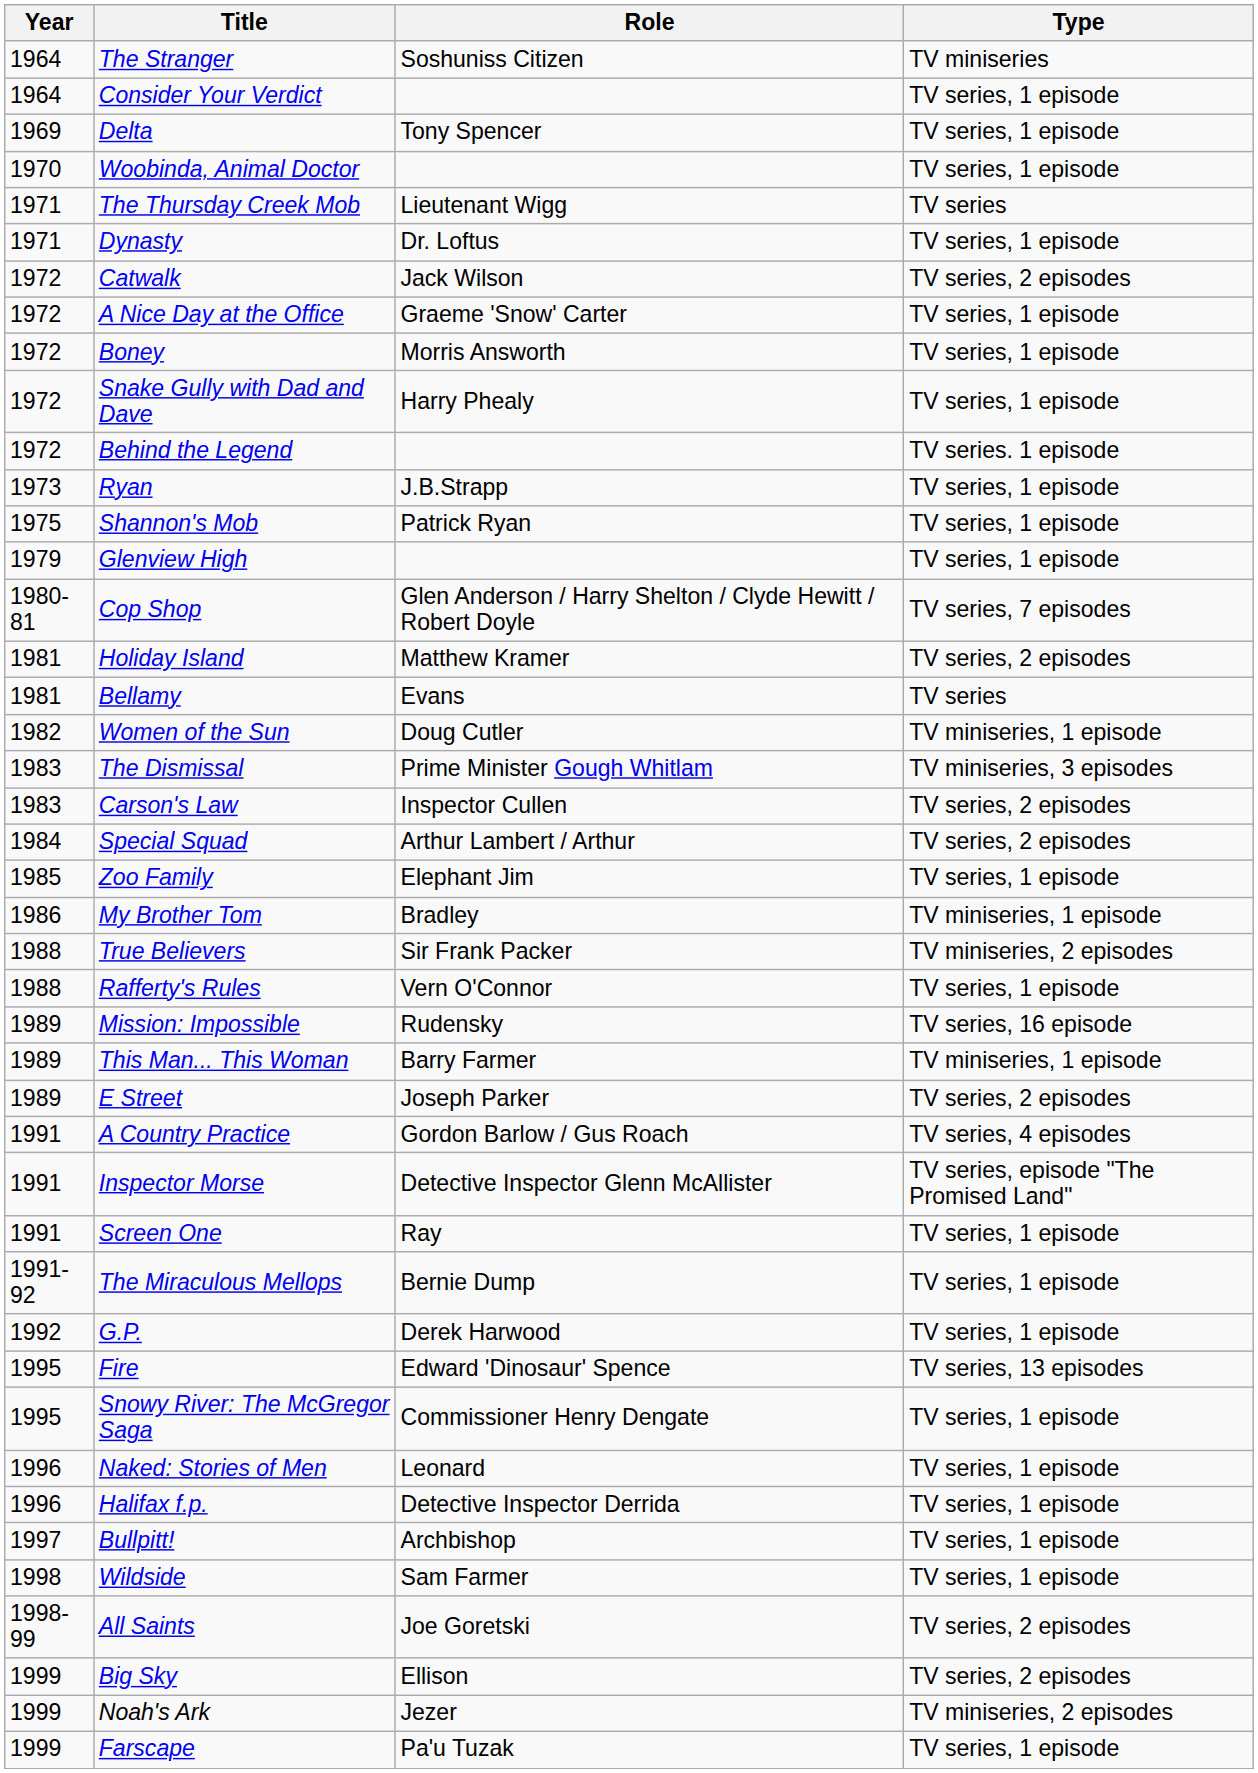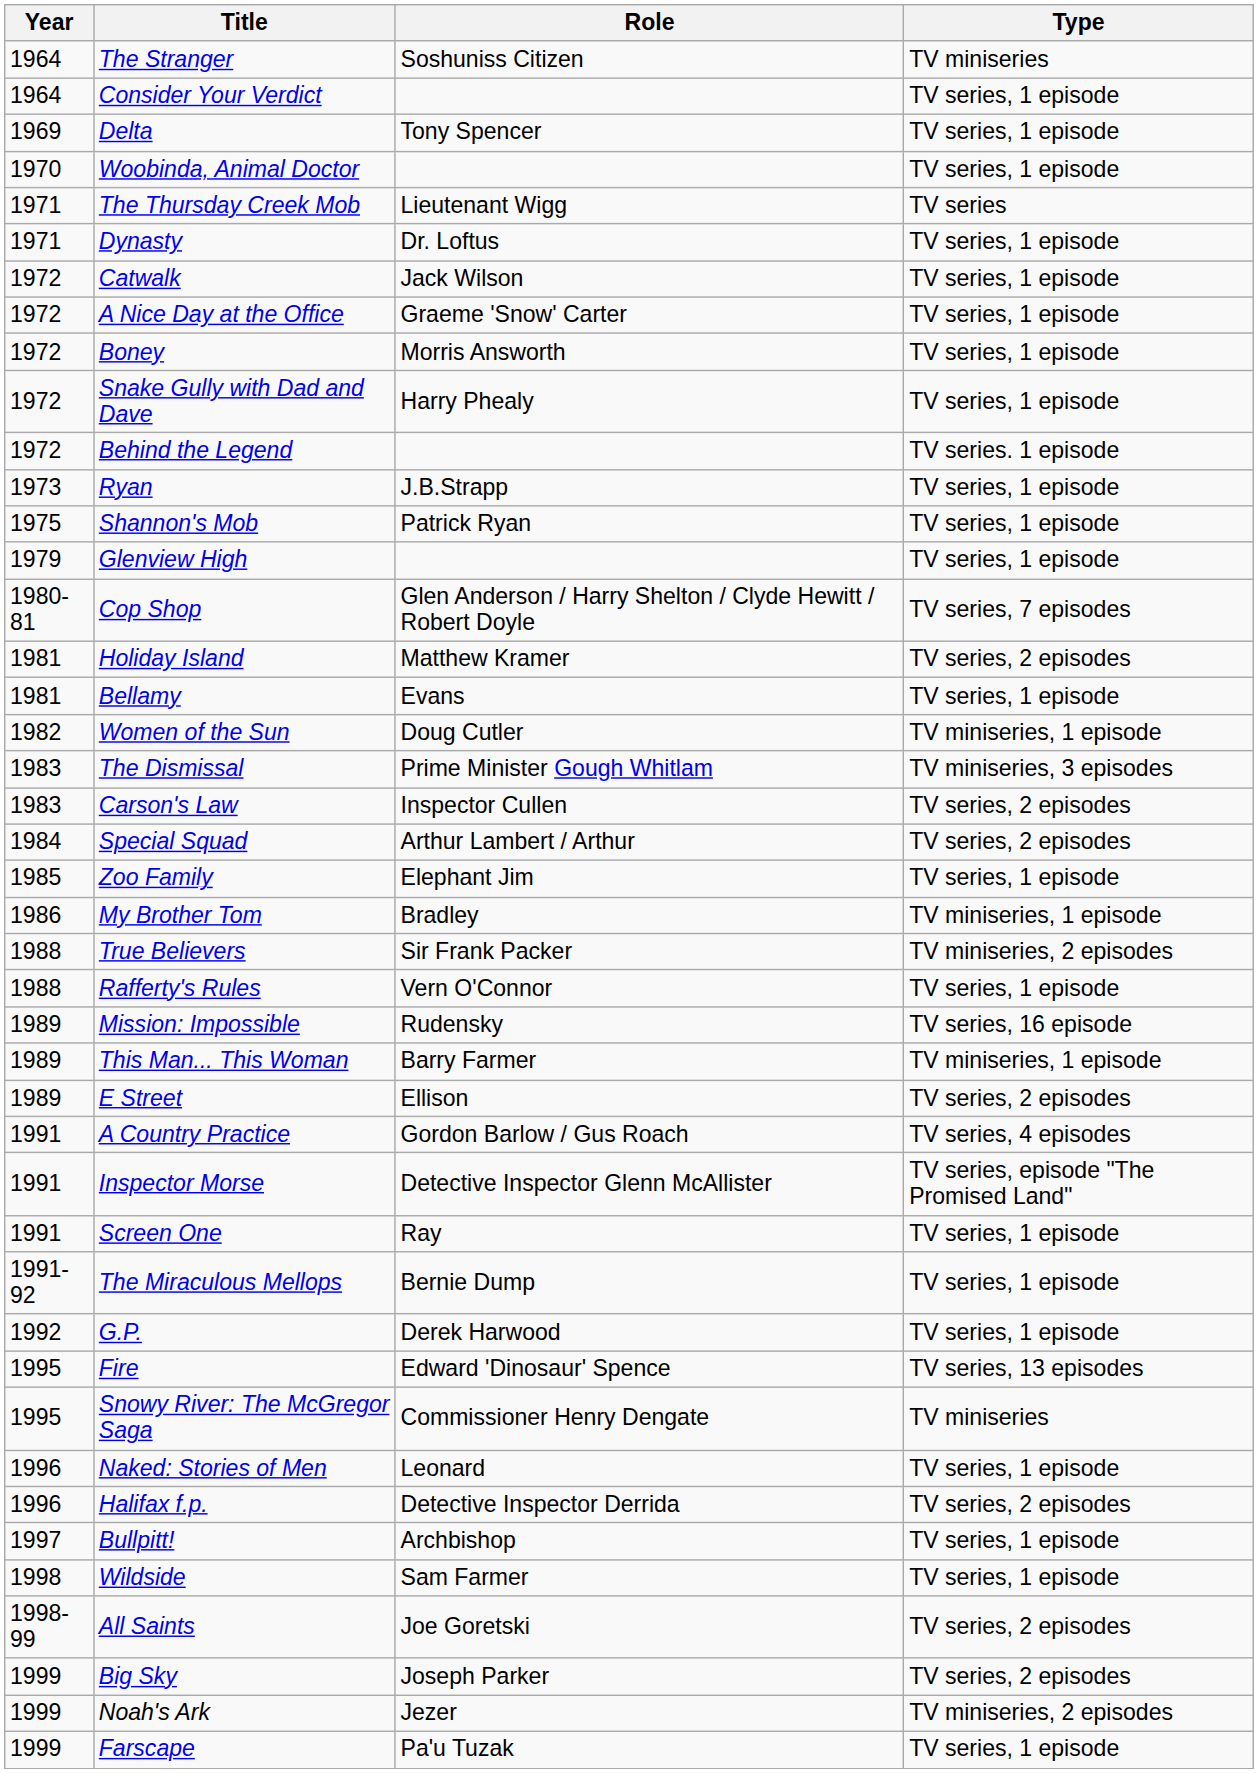 <table class="wikitable">
 <tr>
 <th>Year</th>
 <th>Title</th>
 <th>Role</th>
 <th>Type</th>
 </tr>
 <tr>
 <td>1964</td>
 <td><em><a href='#'>The Stranger</a></em></td>
 <td>Soshuniss Citizen</td>
 <td>TV miniseries</td>
 </tr>
 <tr>
 <td>1964</td>
 <td><em><a href='#'>Consider Your Verdict</a></em></td>
 <td></td>
 <td>TV series, 1 episode</td>
 </tr>
 <tr>
 <td>1969</td>
 <td><em><a href='#'>Delta</a></em></td>
 <td>Tony Spencer</td>
 <td>TV series, 1 episode</td>
 </tr>
 <tr>
 <td>1970</td>
 <td><em><a href='#'>Woobinda, Animal Doctor</a></em></td>
 <td></td>
 <td>TV series, 1 episode</td>
 </tr>
 <tr>
 <td>1971</td>
 <td><em><a href='#'>The Thursday Creek Mob</a></em></td>
 <td>Lieutenant Wigg</td>
 <td>TV series</td>
 </tr>
 <tr>
 <td>1971</td>
 <td><em><a href='#'>Dynasty</a></em></td>
 <td>Dr. Loftus</td>
 <td>TV series, 1 episode</td>
 </tr>
 <tr>
 <td>1972</td>
 <td><em><a href='#'>Catwalk</a></em></td>
 <td>Jack Wilson</td>
-<td>TV series, 2 episodes</td>
+<td>TV series, 1 episode</td>
 </tr>
 <tr>
 <td>1972</td>
 <td><em><a href='#'>A Nice Day at the Office</a></em></td>
 <td>Graeme 'Snow' Carter</td>
 <td>TV series, 1 episode</td>
 </tr>
 <tr>
 <td>1972</td>
 <td><em><a href='#'>Boney</a></em></td>
 <td>Morris Answorth</td>
 <td>TV series, 1 episode</td>
 </tr>
 <tr>
 <td>1972</td>
 <td><em><a href='#'>Snake Gully with Dad and Dave</a></em></td>
 <td>Harry Phealy</td>
 <td>TV series, 1 episode</td>
 </tr>
 <tr>
 <td>1972</td>
 <td><em><a href='#'>Behind the Legend</a></em></td>
 <td></td>
 <td>TV series. 1 episode</td>
 </tr>
 <tr>
 <td>1973</td>
 <td><em><a href='#'>Ryan</a></em></td>
 <td>J.B.Strapp</td>
 <td>TV series, 1 episode</td>
 </tr>
 <tr>
 <td>1975</td>
 <td><em><a href='#'>Shannon's Mob</a></em></td>
 <td>Patrick Ryan</td>
 <td>TV series, 1 episode</td>
 </tr>
 <tr>
 <td>1979</td>
 <td><em><a href='#'>Glenview High</a></em></td>
 <td></td>
 <td>TV series, 1 episode</td>
 </tr>
 <tr>
 <td>1980-81</td>
 <td><em><a href='#'>Cop Shop</a></em></td>
 <td>Glen Anderson / Harry Shelton / Clyde Hewitt / Robert Doyle</td>
 <td>TV series, 7 episodes</td>
 </tr>
 <tr>
 <td>1981</td>
 <td><em><a href='#'>Holiday Island</a></em></td>
 <td>Matthew Kramer</td>
 <td>TV series, 2 episodes</td>
 </tr>
 <tr>
 <td>1981</td>
 <td><em><a href='#'>Bellamy</a></em></td>
 <td>Evans</td>
-<td>TV series</td>
+<td>TV series, 1 episode</td>
 </tr>
 <tr>
 <td>1982</td>
 <td><em><a href='#'>Women of the Sun</a></em></td>
 <td>Doug Cutler</td>
 <td>TV miniseries, 1 episode</td>
 </tr>
 <tr>
 <td>1983</td>
 <td><em><a href='#'>The Dismissal</a></em></td>
 <td>Prime Minister <a href='#'>Gough Whitlam</a></td>
 <td>TV miniseries, 3 episodes</td>
 </tr>
 <tr>
 <td>1983</td>
 <td><em><a href='#'>Carson's Law</a></em></td>
 <td>Inspector Cullen</td>
 <td>TV series, 2 episodes</td>
 </tr>
 <tr>
 <td>1984</td>
 <td><em><a href='#'>Special Squad</a></em></td>
 <td>Arthur Lambert / Arthur</td>
 <td>TV series, 2 episodes</td>
 </tr>
 <tr>
 <td>1985</td>
 <td><em><a href='#'>Zoo Family</a></em></td>
 <td>Elephant Jim</td>
 <td>TV series, 1 episode</td>
 </tr>
 <tr>
 <td>1986</td>
 <td><em><a href='#'>My Brother Tom</a></em></td>
 <td>Bradley</td>
 <td>TV miniseries, 1 episode</td>
 </tr>
 <tr>
 <td>1988</td>
 <td><em><a href='#'>True Believers</a></em></td>
 <td>Sir Frank Packer</td>
 <td>TV miniseries, 2 episodes</td>
 </tr>
 <tr>
 <td>1988</td>
 <td><em><a href='#'>Rafferty's Rules</a></em></td>
 <td>Vern O'Connor</td>
 <td>TV series, 1 episode</td>
 </tr>
 <tr>
 <td>1989</td>
 <td><em><a href='#'>Mission: Impossible</a></em></td>
 <td>Rudensky</td>
 <td>TV series, 16 episode</td>
 </tr>
 <tr>
 <td>1989</td>
 <td><em><a href='#'>This Man... This Woman</a></em></td>
 <td>Barry Farmer</td>
 <td>TV miniseries, 1 episode</td>
 </tr>
 <tr>
 <td>1989</td>
 <td><em><a href='#'>E Street</a></em></td>
-<td>Joseph Parker</td>
+<td>Ellison</td>
 <td>TV series, 2 episodes</td>
 </tr>
 <tr>
 <td>1991</td>
 <td><em><a href='#'>A Country Practice</a></em></td>
 <td>Gordon Barlow / Gus Roach</td>
 <td>TV series, 4 episodes</td>
 </tr>
 <tr>
 <td>1991</td>
 <td><em><a href='#'>Inspector Morse</a></em></td>
 <td>Detective Inspector Glenn McAllister</td>
 <td>TV series, episode "The Promised Land"</td>
 </tr>
 <tr>
 <td>1991</td>
 <td><em><a href='#'>Screen One</a></em></td>
 <td>Ray</td>
 <td>TV series, 1 episode</td>
 </tr>
 <tr>
 <td>1991-92</td>
 <td><em><a href='#'>The Miraculous Mellops</a></em></td>
 <td>Bernie Dump</td>
 <td>TV series, 1 episode</td>
 </tr>
 <tr>
 <td>1992</td>
 <td><em><a href='#'>G.P.</a></em></td>
 <td>Derek Harwood</td>
 <td>TV series, 1 episode</td>
 </tr>
 <tr>
 <td>1995</td>
 <td><em><a href='#'>Fire</a></em></td>
 <td>Edward 'Dinosaur' Spence</td>
 <td>TV series, 13 episodes</td>
 </tr>
 <tr>
 <td>1995</td>
 <td><em><a href='#'>Snowy River: The McGregor Saga</a></em></td>
 <td>Commissioner Henry Dengate</td>
-<td>TV series, 1 episode</td>
+<td>TV miniseries</td>
 </tr>
 <tr>
 <td>1996</td>
 <td><em><a href='#'>Naked: Stories of Men</a></em></td>
 <td>Leonard</td>
 <td>TV series, 1 episode</td>
 </tr>
 <tr>
 <td>1996</td>
 <td><em><a href='#'>Halifax f.p.</a></em></td>
 <td>Detective Inspector Derrida</td>
-<td>TV series, 1 episode</td>
+<td>TV series, 2 episodes</td>
 </tr>
 <tr>
 <td>1997</td>
 <td><em><a href='#'>Bullpitt!</a></em></td>
 <td>Archbishop</td>
 <td>TV series, 1 episode</td>
 </tr>
 <tr>
 <td>1998</td>
 <td><em><a href='#'>Wildside</a></em></td>
 <td>Sam Farmer</td>
 <td>TV series, 1 episode</td>
 </tr>
 <tr>
 <td>1998-99</td>
 <td><em><a href='#'>All Saints</a></em></td>
 <td>Joe Goretski</td>
 <td>TV series, 2 episodes</td>
 </tr>
 <tr>
 <td>1999</td>
 <td><em><a href='#'>Big Sky</a></em></td>
-<td>Ellison</td>
+<td>Joseph Parker</td>
 <td>TV series, 2 episodes</td>
 </tr>
 <tr>
 <td>1999</td>
 <td><em>Noah's Ark</em></td>
 <td>Jezer</td>
 <td>TV miniseries, 2 episodes</td>
 </tr>
 <tr>
 <td>1999</td>
 <td><em><a href='#'>Farscape</a></em></td>
 <td>Pa'u Tuzak</td>
 <td>TV series, 1 episode</td>
 </tr>
 </table>
